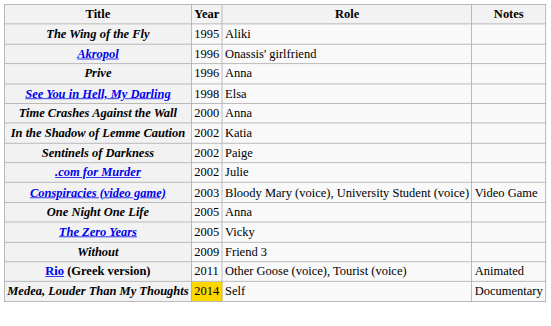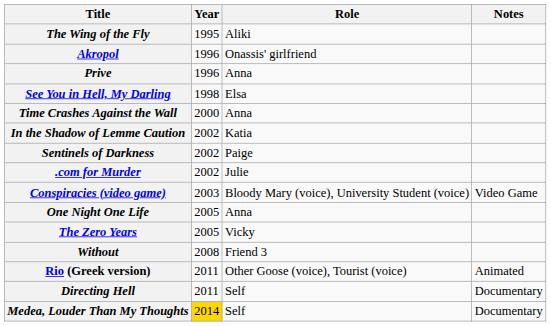 <table class="wikitable sortable">
 <tr>
 <th scope="col">Title</th>
 <th scope="col">Year</th>
 <th scope="col">Role</th>
 <th scope="col">Notes</th>
 </tr>
 <tr>
 <th scope="row"><em>The Wing of the Fly</em></th>
 <td>1995</td>
 <td>Aliki</td>
 <td></td>
 </tr>
 <tr>
 <th scope="row"><em><a href='#'>Akropol</a></em></th>
 <td>1996</td>
 <td>Onassis' girlfriend</td>
 <td></td>
 </tr>
 <tr>
 <th scope="row"><em>Prive</em></th>
 <td>1996</td>
 <td>Anna</td>
 <td></td>
 </tr>
 <tr>
 <th scope="row"><em><a href='#'>See You in Hell, My Darling</a></em></th>
 <td>1998</td>
 <td>Elsa</td>
 <td></td>
 </tr>
 <tr>
 <th scope="row"><em>Time Crashes Against the Wall</em></th>
 <td>2000</td>
 <td>Anna</td>
 <td></td>
 </tr>
 <tr>
 <th scope="row"><em>In the Shadow of Lemme Caution</em></th>
 <td>2002</td>
 <td>Katia</td>
 <td></td>
 </tr>
 <tr>
 <th scope="row"><em>Sentinels of Darkness</em></th>
 <td>2002</td>
 <td>Paige</td>
 <td></td>
 </tr>
 <tr>
 <th scope="row"><em><a href='#'>.com for Murder</a></em></th>
 <td>2002</td>
 <td>Julie</td>
 <td></td>
 </tr>
 <tr>
 <th scope="row"><em><a href='#'>Conspiracies (video game)</a></em></th>
 <td>2003</td>
 <td>Bloody Mary (voice), University Student (voice)</td>
 <td>Video Game</td>
 </tr>
 <tr>
 <th scope="row"><em>One Night One Life</em></th>
 <td>2005</td>
 <td>Anna</td>
 <td></td>
 </tr>
 <tr>
 <th scope="row"><em><a href='#'>The Zero Years</a></em></th>
 <td>2005</td>
 <td>Vicky</td>
 <td></td>
 </tr>
 <tr>
 <th scope="row"><em>Without</em></th>
-<td>2009</td>
+<td>2008</td>
 <td>Friend 3</td>
 <td></td>
 </tr>
 <tr>
 <th scope="row"><em><a href='#'></em>Rio<em></a></em> (Greek version)</th>
 <td>2011</td>
 <td>Other Goose (voice), Tourist (voice)</td>
 <td>Animated</td>
 </tr>
 <tr>
+<th scope="row"><em>Directing Hell</em></th>
+<td>2011</td>
+<td>Self</td>
+<td>Documentary</td>
+</tr>
+<tr>
 <th scope="row"><em>Medea, Louder Than My Thoughts</em></th>
 <td style="background: gold;">2014</td>
 <td>Self</td>
 <td>Documentary</td>
 </tr>
 </table>
